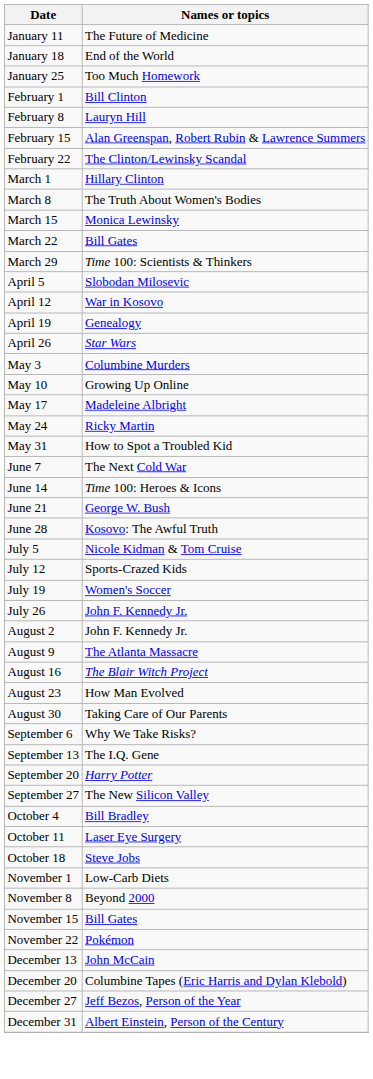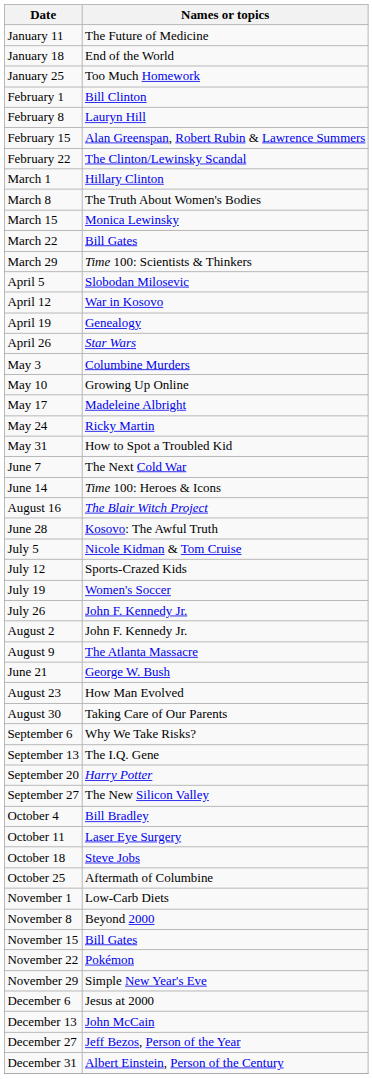 <table class="wikitable">
 <tr>
 <th>Date</th>
 <th>Names or topics</th>
 </tr>
 <tr>
 <td>January 11</td>
 <td>The Future of Medicine</td>
 </tr>
 <tr>
 <td>January 18</td>
 <td>End of the World</td>
 </tr>
 <tr>
 <td>January 25</td>
 <td>Too Much <a href='#'>Homework</a></td>
 </tr>
 <tr>
 <td>February 1</td>
 <td><a href='#'>Bill Clinton</a></td>
 </tr>
 <tr>
 <td>February 8</td>
 <td><a href='#'>Lauryn Hill</a></td>
 </tr>
 <tr>
 <td>February 15</td>
 <td><a href='#'>Alan Greenspan</a>, <a href='#'>Robert Rubin</a> & <a href='#'>Lawrence Summers</a></td>
 </tr>
 <tr>
 <td>February 22</td>
 <td><a href='#'>The Clinton/Lewinsky Scandal</a></td>
 </tr>
 <tr>
 <td>March 1</td>
 <td><a href='#'>Hillary Clinton</a></td>
 </tr>
 <tr>
 <td>March 8</td>
 <td>The Truth About Women's Bodies</td>
 </tr>
 <tr>
 <td>March 15</td>
 <td><a href='#'>Monica Lewinsky</a></td>
 </tr>
 <tr>
 <td>March 22</td>
 <td><a href='#'>Bill Gates</a></td>
 </tr>
 <tr>
 <td>March 29</td>
 <td><em>Time</em> 100: Scientists & Thinkers</td>
 </tr>
 <tr>
 <td>April 5</td>
 <td><a href='#'>Slobodan Milosevic</a></td>
 </tr>
 <tr>
 <td>April 12</td>
 <td><a href='#'>War in Kosovo</a></td>
 </tr>
 <tr>
 <td>April 19</td>
 <td><a href='#'>Genealogy</a></td>
 </tr>
 <tr>
 <td>April 26</td>
 <td><em><a href='#'>Star Wars</a></em></td>
 </tr>
 <tr>
 <td>May 3</td>
 <td><a href='#'>Columbine Murders</a></td>
 </tr>
 <tr>
 <td>May 10</td>
 <td>Growing Up Online</td>
 </tr>
 <tr>
 <td>May 17</td>
 <td><a href='#'>Madeleine Albright</a></td>
 </tr>
 <tr>
 <td>May 24</td>
 <td><a href='#'>Ricky Martin</a></td>
 </tr>
 <tr>
 <td>May 31</td>
 <td>How to Spot a Troubled Kid</td>
 </tr>
 <tr>
 <td>June 7</td>
 <td>The Next <a href='#'>Cold War</a></td>
 </tr>
 <tr>
 <td>June 14</td>
 <td><em>Time</em> 100: Heroes & Icons</td>
 </tr>
 <tr>
-<td>June 21</td>
-<td><a href='#'>George W. Bush</a></td>
+<td>August 16</td>
+<td><em><a href='#'>The Blair Witch Project</a></em></td>
 </tr>
 <tr>
 <td>June 28</td>
 <td><a href='#'>Kosovo</a>: The Awful Truth</td>
 </tr>
 <tr>
 <td>July 5</td>
 <td><a href='#'>Nicole Kidman</a> & <a href='#'>Tom Cruise</a></td>
 </tr>
 <tr>
 <td>July 12</td>
 <td>Sports-Crazed Kids</td>
 </tr>
 <tr>
 <td>July 19</td>
 <td><a href='#'>Women's Soccer</a></td>
 </tr>
 <tr>
 <td>July 26</td>
 <td><a href='#'>John F. Kennedy Jr.</a></td>
 </tr>
 <tr>
 <td>August 2</td>
 <td>John F. Kennedy Jr.</td>
 </tr>
 <tr>
 <td>August 9</td>
 <td><a href='#'>The Atlanta Massacre</a></td>
 </tr>
 <tr>
-<td>August 16</td>
-<td><em><a href='#'>The Blair Witch Project</a></em></td>
+<td>June 21</td>
+<td><a href='#'>George W. Bush</a></td>
 </tr>
 <tr>
 <td>August 23</td>
 <td>How Man Evolved</td>
 </tr>
 <tr>
 <td>August 30</td>
 <td>Taking Care of Our Parents</td>
 </tr>
 <tr>
 <td>September 6</td>
 <td>Why We Take Risks?</td>
 </tr>
 <tr>
 <td>September 13</td>
 <td>The I.Q. Gene</td>
 </tr>
 <tr>
 <td>September 20</td>
 <td><em><a href='#'>Harry Potter</a></em></td>
 </tr>
 <tr>
 <td>September 27</td>
 <td>The New <a href='#'>Silicon Valley</a></td>
 </tr>
 <tr>
 <td>October 4</td>
 <td><a href='#'>Bill Bradley</a></td>
 </tr>
 <tr>
 <td>October 11</td>
 <td><a href='#'>Laser Eye Surgery</a></td>
 </tr>
 <tr>
 <td>October 18</td>
 <td><a href='#'>Steve Jobs</a></td>
 </tr>
 <tr>
+<td>October 25</td>
+<td>Aftermath of Columbine</td>
+</tr>
+<tr>
 <td>November 1</td>
 <td>Low-Carb Diets</td>
 </tr>
 <tr>
 <td>November 8</td>
 <td>Beyond <a href='#'>2000</a></td>
 </tr>
 <tr>
 <td>November 15</td>
 <td><a href='#'>Bill Gates</a></td>
 </tr>
 <tr>
 <td>November 22</td>
 <td><a href='#'>Pokémon</a></td>
 </tr>
 <tr>
+<td>November 29</td>
+<td>Simple <a href='#'>New Year's Eve</a></td>
+</tr>
+<tr>
+<td>December 6</td>
+<td>Jesus at 2000</td>
+</tr>
+<tr>
 <td>December 13</td>
 <td><a href='#'>John McCain</a></td>
-</tr>
-<tr>
-<td>December 20</td>
-<td>Columbine Tapes (<a href='#'>Eric Harris and Dylan Klebold</a>)</td>
 </tr>
 <tr>
 <td>December 27</td>
 <td><a href='#'>Jeff Bezos</a>, <a href='#'>Person of the Year</a></td>
 </tr>
 <tr>
 <td>December 31</td>
 <td><a href='#'>Albert Einstein</a>, <a href='#'>Person of the Century</a></td>
 </tr>
 <tr>
 </tr>
 </table>
